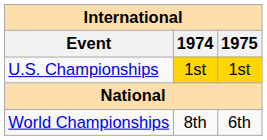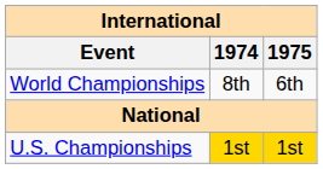 <table class="wikitable" style="text-align:center">
 <tr>
 <th style="background-color: #ffdead; " colspan=3 align=center>International</th>
 </tr>
 <tr>
 <th>Event</th>
 <th>1974</th>
 <th>1975</th>
 </tr>
 <tr>
-<td align=left><a href='#'>U.S. Championships</a></td>
-<td bgcolor=gold>1st</td>
-<td bgcolor=gold>1st</td>
+<td align=left><a href='#'>World Championships</a></td>
+<td>8th</td>
+<td>6th</td>
 </tr>
 <tr>
 <th style="background-color: #ffdead; " colspan=3 align=center>National</th>
 </tr>
 <tr>
-<td align=left><a href='#'>World Championships</a></td>
-<td>8th</td>
-<td>6th</td>
+<td align=left><a href='#'>U.S. Championships</a></td>
+<td bgcolor=gold>1st</td>
+<td bgcolor=gold>1st</td>
 </tr>
 </table>
